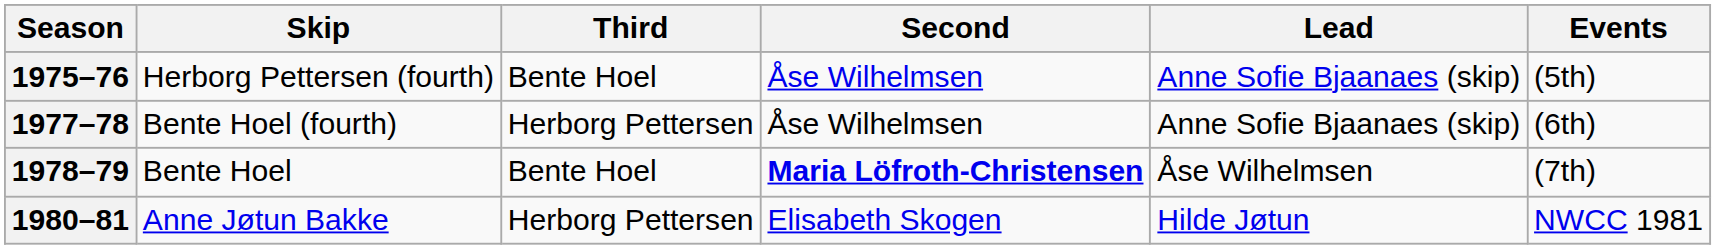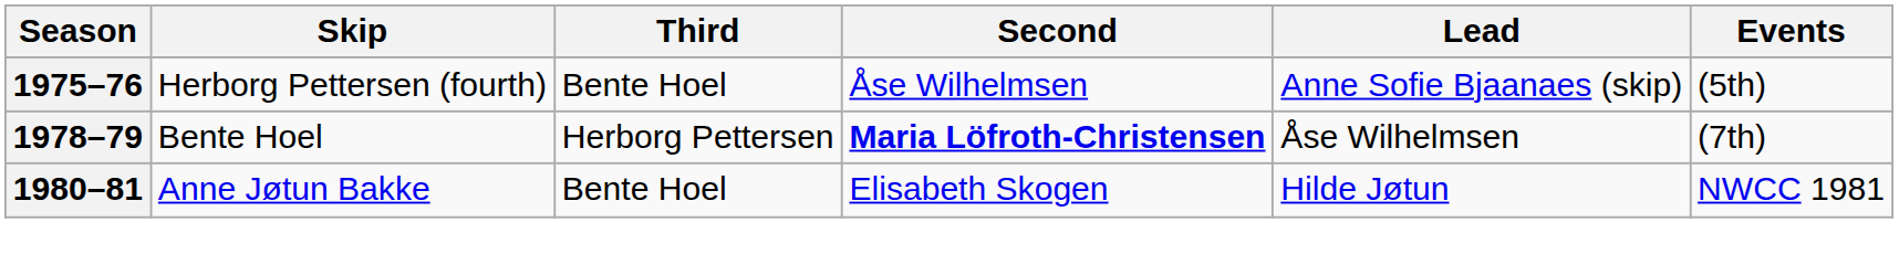 <table class="wikitable">
 <tr>
 <th scope="col">Season</th>
 <th scope="col">Skip</th>
 <th scope="col">Third</th>
 <th scope="col">Second</th>
 <th scope="col">Lead</th>
 <th scope="col">Events</th>
 </tr>
 <tr>
 <th scope="row">1975–76</th>
 <td>Herborg Pettersen (fourth)</td>
 <td>Bente Hoel</td>
 <td><a href='#'>Åse Wilhelmsen</a></td>
 <td><a href='#'>Anne Sofie Bjaanaes</a> (skip)</td>
 <td> (5th)</td>
 </tr>
 <tr>
-<th scope="row">1977–78</th>
-<td>Bente Hoel (fourth)</td>
-<td>Herborg Pettersen</td>
-<td>Åse Wilhelmsen</td>
-<td>Anne Sofie Bjaanaes (skip)</td>
-<td> (6th)</td>
-</tr>
-<tr>
 <th scope="row">1978–79</th>
 <td>Bente Hoel</td>
-<td>Bente Hoel</td>
+<td>Herborg Pettersen</td>
 <td><strong><a href='#'>Maria Löfroth-Christensen</a></strong></td>
 <td>Åse Wilhelmsen</td>
 <td> (7th)</td>
 </tr>
 <tr>
 <th scope="row">1980–81</th>
 <td><a href='#'>Anne Jøtun Bakke</a></td>
-<td>Herborg Pettersen</td>
+<td>Bente Hoel</td>
 <td><a href='#'>Elisabeth Skogen</a></td>
 <td><a href='#'>Hilde Jøtun</a></td>
 <td><a href='#'>NWCC</a> 1981 <br> </td>
 </tr>
 </table>
